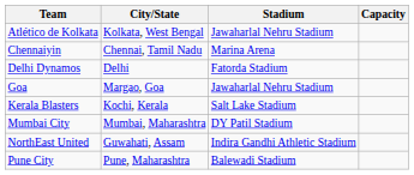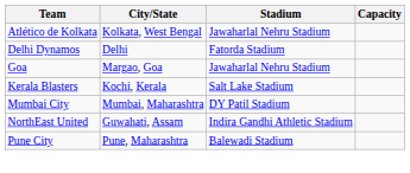 <table class="wikitable sortable">
 <tr>
 <th>Team</th>
 <th>City/State</th>
 <th>Stadium</th>
 <th>Capacity</th>
 </tr>
 <tr>
 <td><a href='#'>Atlético de Kolkata</a></td>
 <td><a href='#'>Kolkata</a>, <a href='#'>West Bengal</a></td>
 <td><a href='#'>Jawaharlal Nehru Stadium</a></td>
-<td style="text-align:center"></td>
-</tr>
-<tr>
-<td><a href='#'>Chennaiyin</a></td>
-<td><a href='#'>Chennai</a>, <a href='#'>Tamil Nadu</a></td>
-<td><a href='#'>Marina Arena</a></td>
 <td style="text-align:center"></td>
 </tr>
 <tr>
 <td><a href='#'>Delhi Dynamos</a></td>
 <td><a href='#'>Delhi</a></td>
 <td><a href='#'>Fatorda Stadium</a></td>
 <td style="text-align:center"></td>
 </tr>
 <tr>
 <td><a href='#'>Goa</a></td>
 <td><a href='#'>Margao</a>, <a href='#'>Goa</a></td>
 <td><a href='#'>Jawaharlal Nehru Stadium</a></td>
 <td style="text-align:center"></td>
 </tr>
 <tr>
 <td><a href='#'>Kerala Blasters</a></td>
 <td><a href='#'>Kochi</a>, <a href='#'>Kerala</a></td>
 <td><a href='#'>Salt Lake Stadium</a></td>
 <td style="text-align:center"></td>
 </tr>
 <tr>
 <td><a href='#'>Mumbai City</a></td>
 <td><a href='#'>Mumbai</a>, <a href='#'>Maharashtra</a></td>
 <td><a href='#'>DY Patil Stadium</a></td>
 <td style="text-align:center"></td>
 </tr>
 <tr>
 <td><a href='#'>NorthEast United</a></td>
 <td><a href='#'>Guwahati</a>, <a href='#'>Assam</a></td>
 <td><a href='#'>Indira Gandhi Athletic Stadium</a></td>
 <td style="text-align:center"></td>
 </tr>
 <tr>
 <td><a href='#'>Pune City</a></td>
 <td><a href='#'>Pune</a>, <a href='#'>Maharashtra</a></td>
 <td><a href='#'>Balewadi Stadium</a></td>
 <td style="text-align:center"></td>
 </tr>
 </table>
